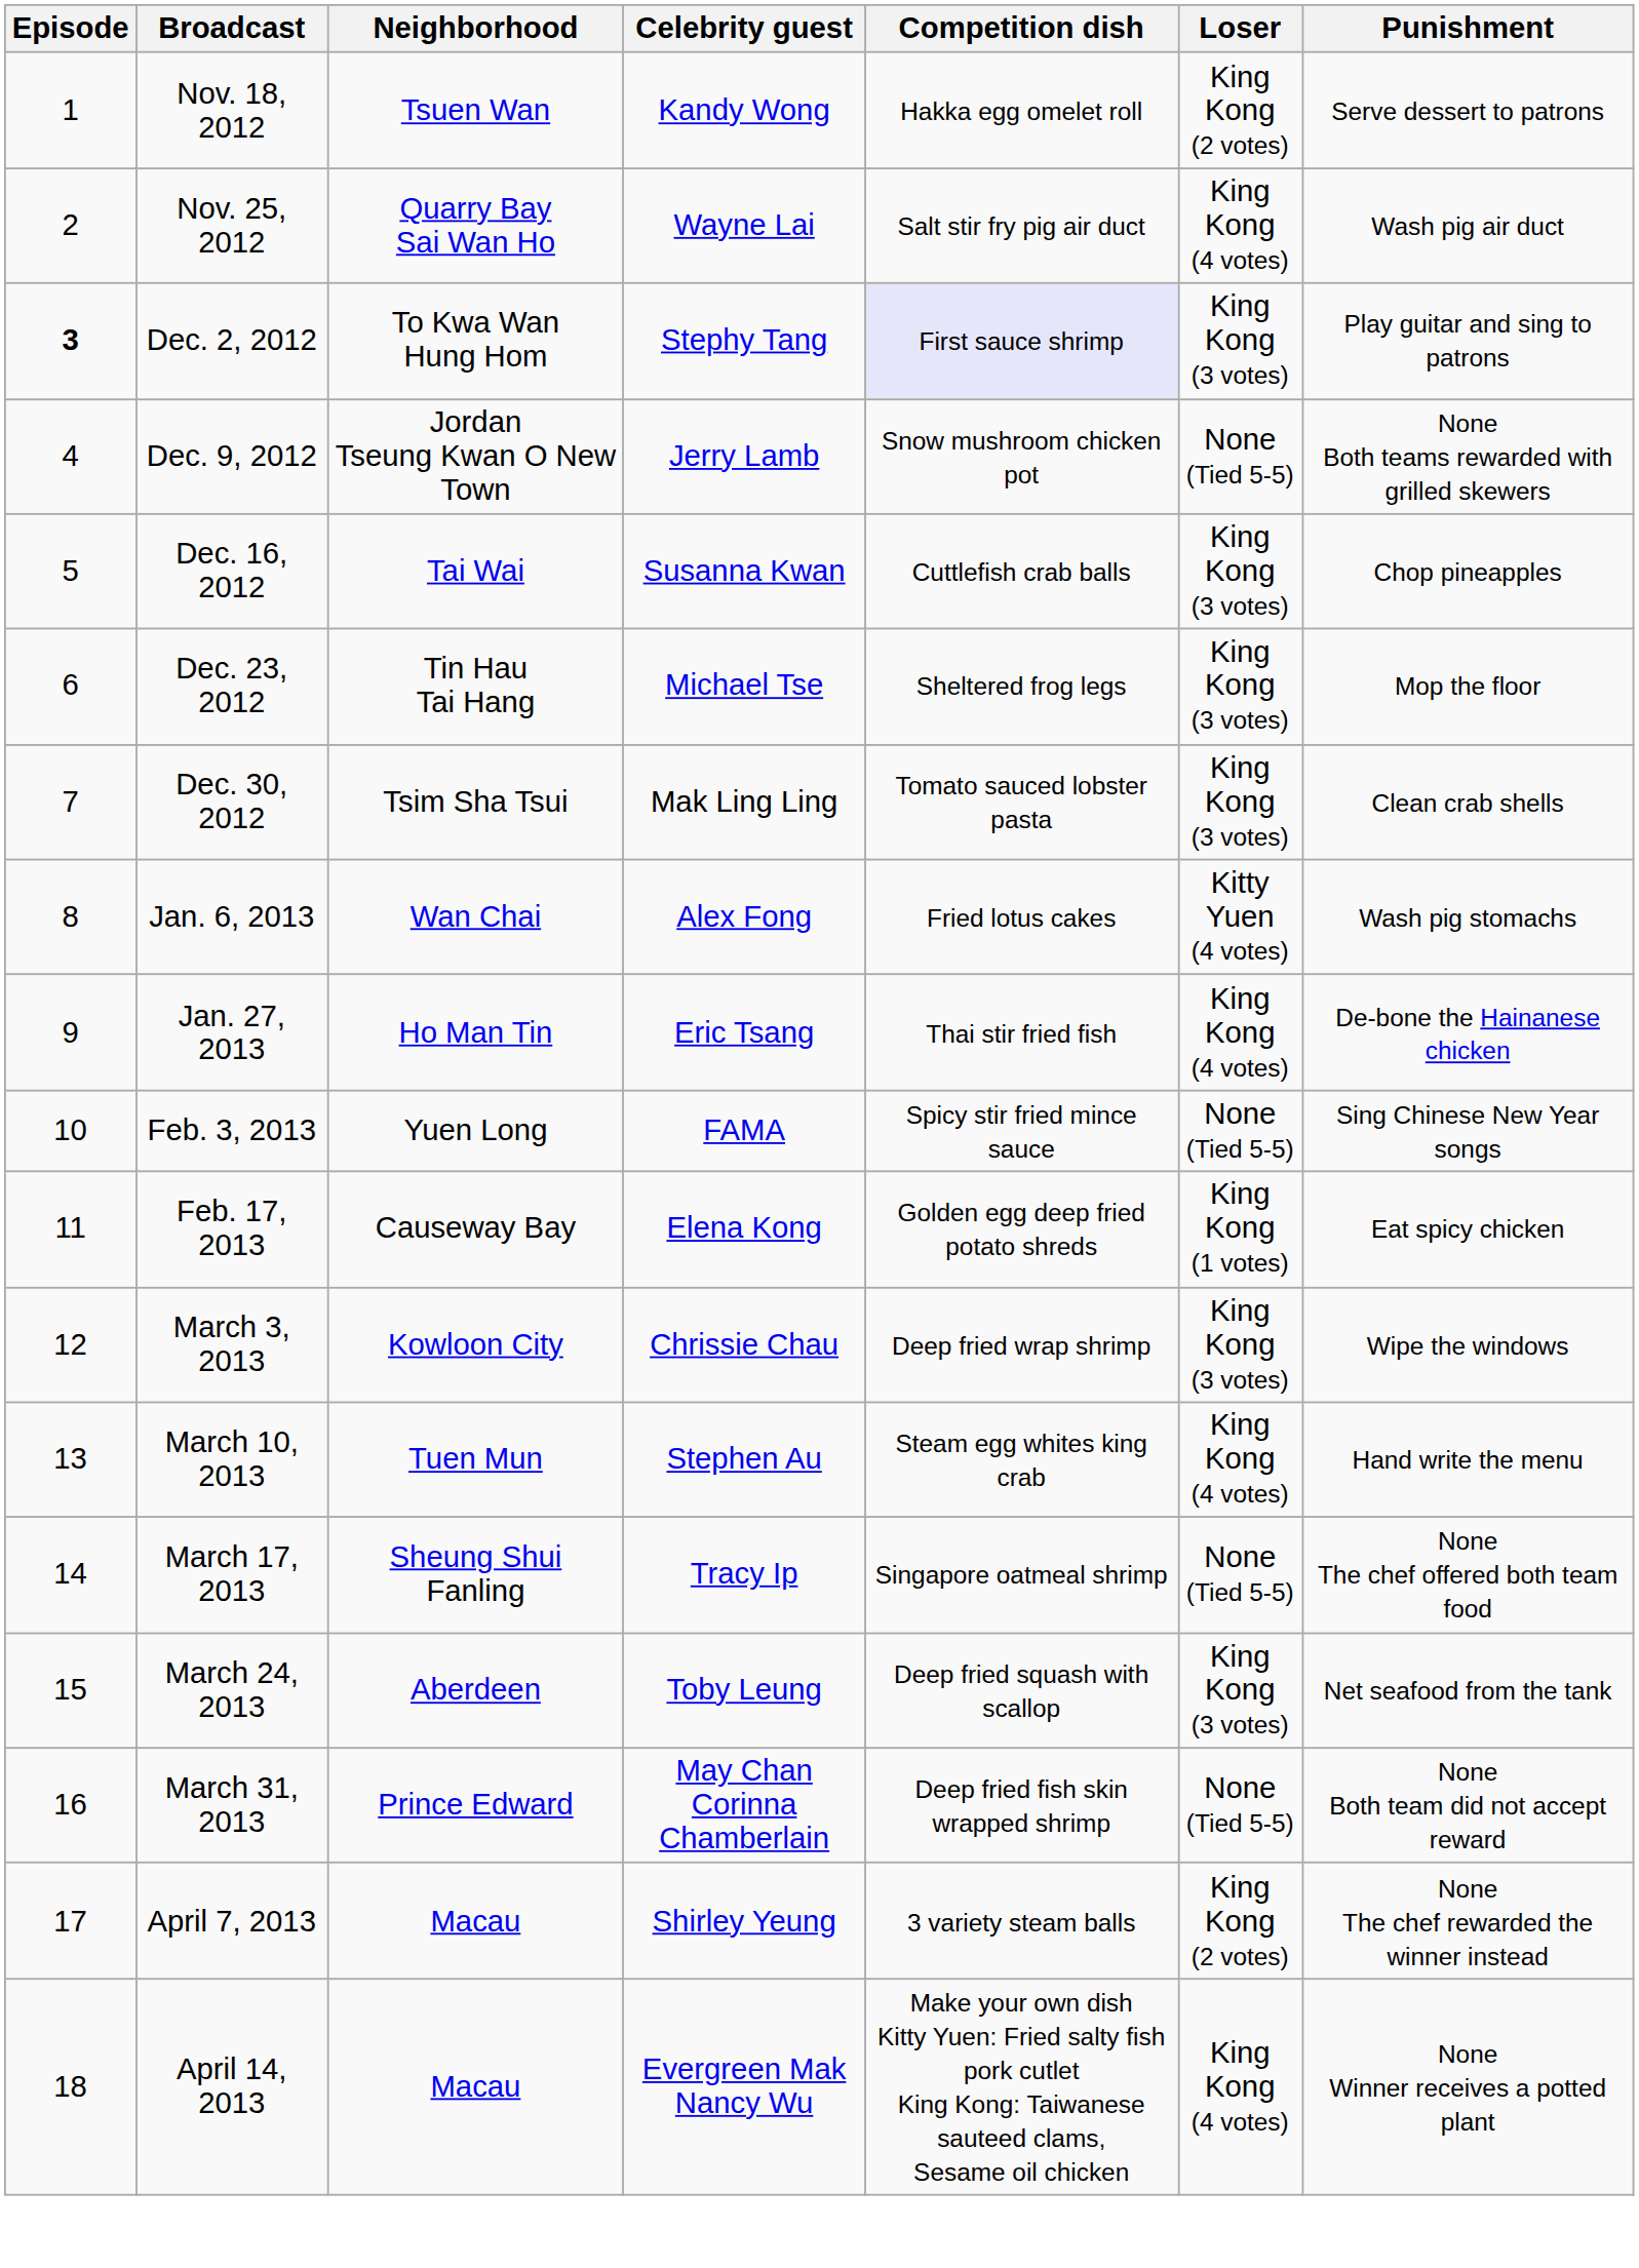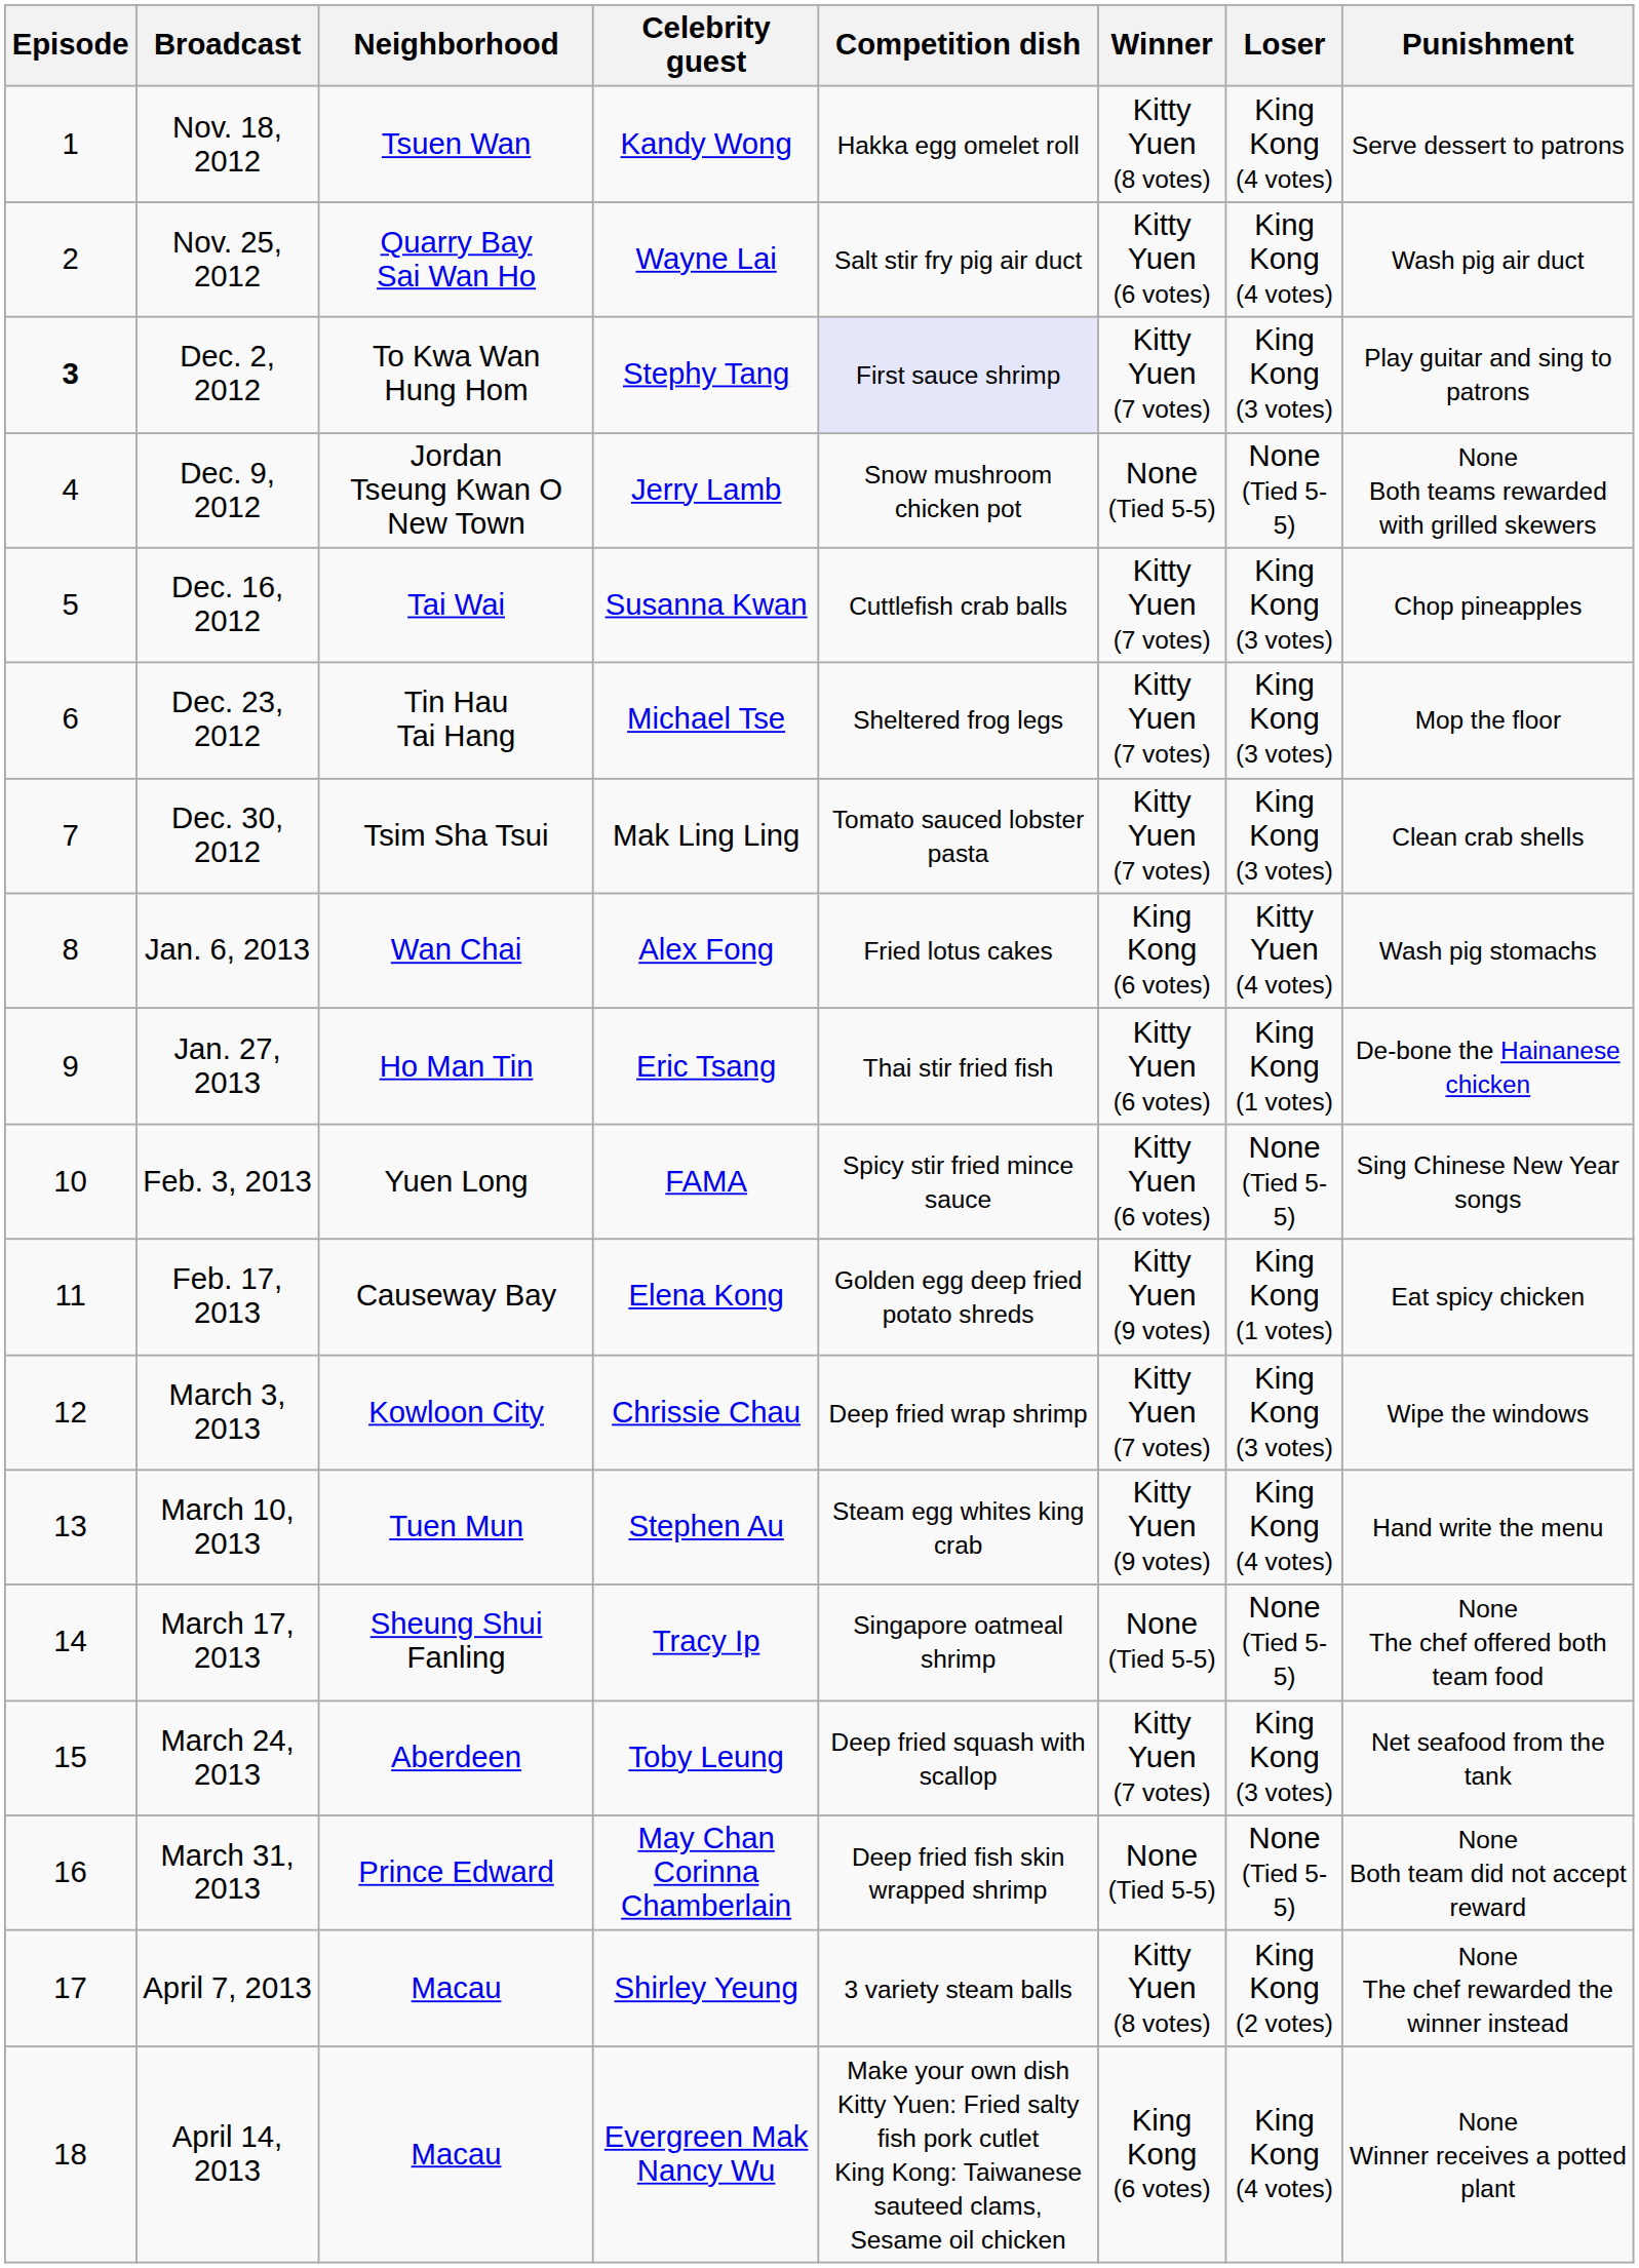 <table class="wikitable" style="text-align:center;">
 <tr>
 <th>Episode</th>
 <th>Broadcast</th>
 <th>Neighborhood</th>
 <th>Celebrity guest</th>
 <th>Competition dish</th>
+<th>Winner</th>
 <th>Loser</th>
 <th>Punishment</th>
 </tr>
 <tr>
 <td>1</td>
 <td>Nov. 18, 2012</td>
 <td><a href='#'>Tsuen Wan</a></td>
 <td><a href='#'>Kandy Wong</a></td>
 <td><small>Hakka egg omelet roll</small></td>
-<td>King Kong<br><small>(2 votes)</small></td>
+<td>Kitty Yuen <br><small>(8 votes)</small></td>
+<td>King Kong<br><small>(4 votes)</small></td>
 <td><small>Serve dessert to patrons</small></td>
 </tr>
 <tr>
 <td>2</td>
 <td>Nov. 25, 2012</td>
 <td><a href='#'>Quarry Bay</a><br><a href='#'>Sai Wan Ho</a></td>
 <td><a href='#'>Wayne Lai</a></td>
 <td><small>Salt stir fry pig air duct</small></td>
+<td>Kitty Yuen <br><small>(6 votes)</small></td>
 <td>King Kong<br><small>(4 votes)</small></td>
 <td><small>Wash pig air duct</small></td>
 </tr>
 <tr>
 <td><strong>3</strong></td>
 <td>Dec. 2, 2012</td>
 <td>To Kwa Wan<br>Hung Hom</td>
 <td><a href='#'>Stephy Tang</a></td>
 <td style="background: lavender;"><small>First sauce shrimp</small></td>
+<td>Kitty Yuen <br><small>(7 votes)</small></td>
 <td>King Kong <br><small>(3 votes)</small></td>
 <td><small>Play guitar and sing to patrons</small></td>
 </tr>
 <tr>
 <td>4</td>
 <td>Dec. 9, 2012</td>
 <td>Jordan<br>Tseung Kwan O New Town </td>
 <td><a href='#'>Jerry Lamb</a></td>
 <td><small>Snow mushroom chicken pot</small></td>
+<td>None<br><small>(Tied 5-5)</small></td>
 <td>None <br><small>(Tied 5-5)</small></td>
 <td><small>None<br>Both teams rewarded with grilled skewers</small></td>
 </tr>
 <tr>
 <td>5</td>
 <td>Dec. 16, 2012</td>
 <td><a href='#'>Tai Wai</a></td>
 <td><a href='#'>Susanna Kwan</a></td>
 <td><small>Cuttlefish crab balls</small></td>
+<td>Kitty Yuen<br><small>(7 votes)</small></td>
 <td>King Kong<br><small>(3 votes)</small></td>
 <td><small>Chop pineapples</small></td>
 </tr>
 <tr>
 <td>6</td>
 <td>Dec. 23, 2012</td>
 <td>Tin Hau<br>Tai Hang</td>
 <td><a href='#'>Michael Tse</a></td>
 <td><small>Sheltered frog legs</small></td>
+<td>Kitty Yuen<br><small>(7 votes)</small></td>
 <td>King Kong<br><small>(3 votes)</small></td>
 <td><small>Mop the floor</small></td>
 </tr>
 <tr>
 <td>7</td>
 <td>Dec. 30, 2012</td>
 <td>Tsim Sha Tsui</td>
 <td>Mak Ling Ling</td>
 <td><small>Tomato sauced lobster pasta</small></td>
+<td>Kitty Yuen<br><small>(7 votes)</small></td>
 <td>King Kong<br><small>(3 votes)</small></td>
 <td><small>Clean crab shells</small></td>
 </tr>
 <tr>
 <td>8</td>
 <td>Jan. 6, 2013</td>
 <td><a href='#'>Wan Chai</a></td>
 <td><a href='#'>Alex Fong</a></td>
 <td><small>Fried lotus cakes</small></td>
+<td>King Kong<br><small>(6 votes)</small></td>
 <td>Kitty Yuen<br><small>(4 votes)</small></td>
 <td><small>Wash pig stomachs</small></td>
 </tr>
 <tr>
 <td>9</td>
 <td>Jan. 27, 2013</td>
 <td><a href='#'>Ho Man Tin</a></td>
 <td><a href='#'>Eric Tsang</a></td>
 <td><small>Thai stir fried fish</small></td>
-<td>King Kong<br><small>(4 votes)</small></td>
+<td>Kitty Yuen<br><small>(6 votes)</small></td>
+<td>King Kong<br><small>(1 votes)</small></td>
 <td><small>De-bone the <a href='#'>Hainanese chicken</a></small></td>
 </tr>
 <tr>
 <td>10</td>
 <td>Feb. 3, 2013</td>
 <td>Yuen Long</td>
 <td><a href='#'>FAMA</a></td>
 <td><small>Spicy stir fried mince sauce</small></td>
+<td>Kitty Yuen<br><small>(6 votes)</small></td>
 <td>None <br><small>(Tied 5-5)</small></td>
 <td><small>Sing Chinese New Year songs</small></td>
 </tr>
 <tr>
 <td>11</td>
 <td>Feb. 17, 2013</td>
 <td>Causeway Bay</td>
 <td><a href='#'>Elena Kong</a></td>
 <td><small>Golden egg deep fried potato shreds</small></td>
+<td>Kitty Yuen<br><small>(9 votes)</small></td>
 <td>King Kong<br><small>(1 votes)</small></td>
 <td><small>Eat spicy chicken</small></td>
 </tr>
 <tr>
 <td>12</td>
 <td>March 3, 2013</td>
 <td><a href='#'>Kowloon City</a></td>
 <td><a href='#'>Chrissie Chau</a></td>
 <td><small>Deep fried wrap shrimp</small></td>
+<td>Kitty Yuen<br><small>(7 votes)</small></td>
 <td>King Kong<br><small>(3 votes)</small></td>
 <td><small>Wipe the windows</small></td>
 </tr>
 <tr>
 <td>13</td>
 <td>March 10, 2013</td>
 <td><a href='#'>Tuen Mun</a></td>
 <td><a href='#'>Stephen Au</a></td>
 <td><small>Steam egg whites king crab</small></td>
+<td>Kitty Yuen<br><small>(9 votes)</small></td>
 <td>King Kong<br><small>(4 votes)</small></td>
 <td><small>Hand write the menu</small></td>
 </tr>
 <tr>
 <td>14</td>
 <td>March 17, 2013</td>
 <td><a href='#'>Sheung Shui</a><br>Fanling</td>
 <td><a href='#'>Tracy Ip</a></td>
 <td><small>Singapore oatmeal shrimp</small></td>
+<td>None<br><small>(Tied 5-5)</small></td>
 <td>None <br><small>(Tied 5-5)</small></td>
 <td><small>None<br>The chef offered both team food</small></td>
 </tr>
 <tr>
 <td>15</td>
 <td>March 24, 2013</td>
 <td><a href='#'>Aberdeen</a></td>
 <td><a href='#'>Toby Leung</a></td>
 <td><small>Deep fried squash with scallop</small></td>
+<td>Kitty Yuen<br><small>(7 votes)</small></td>
 <td>King Kong<br><small>(3 votes)</small></td>
 <td><small>Net seafood from the tank</small></td>
 </tr>
 <tr>
 <td>16</td>
 <td>March 31, 2013</td>
 <td><a href='#'>Prince Edward</a></td>
 <td><a href='#'>May Chan</a><br><a href='#'>Corinna Chamberlain</a></td>
 <td><small>Deep fried fish skin wrapped shrimp</small></td>
+<td>None<br><small>(Tied 5-5)</small></td>
 <td>None <br><small>(Tied 5-5)</small></td>
 <td><small>None<br>Both team did not accept reward</small></td>
 </tr>
 <tr>
 <td>17</td>
 <td>April 7, 2013</td>
 <td><a href='#'>Macau</a></td>
 <td><a href='#'>Shirley Yeung</a></td>
 <td><small>3 variety steam balls</small></td>
+<td>Kitty Yuen<br><small>(8 votes)</small></td>
 <td>King Kong<br><small>(2 votes)</small></td>
 <td><small>None<br>The chef rewarded the winner instead</small></td>
 </tr>
 <tr>
 <td>18</td>
 <td>April 14, 2013</td>
 <td><a href='#'>Macau</a> </td>
 <td><a href='#'>Evergreen Mak</a><br><a href='#'>Nancy Wu</a></td>
 <td><small>Make your own dish<br>Kitty Yuen: Fried salty fish pork cutlet<br>King Kong: Taiwanese sauteed clams,<br>Sesame oil chicken</small></td>
+<td>King Kong<br><small>(6 votes)</small></td>
 <td>King Kong<br><small>(4 votes)</small></td>
 <td><small>None<br>Winner receives a potted plant</small></td>
 </tr>
 </table>
